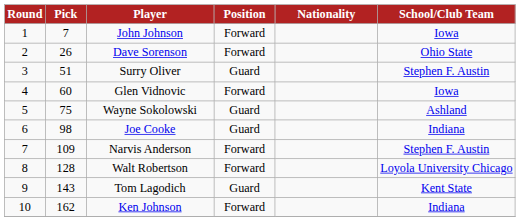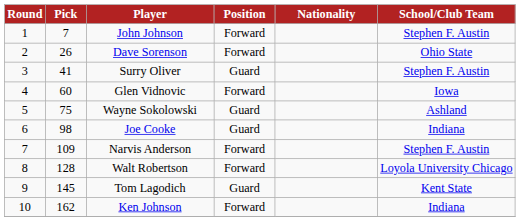 <table class="wikitable sortable sortable">
 <tr>
 <th style="background:#b22222; color:white" width="8%">Round</th>
 <th style="background:#b22222; color:white" width="8%">Pick</th>
 <th style="background:#b22222; color:white" width="25%">Player</th>
 <th style="background:#b22222; color:white" width="12%">Position</th>
 <th style="background:#b22222; color:white" width="20%">Nationality</th>
 <th style="background:#b22222; color:white" width="35%">School/Club Team</th>
 </tr>
 <tr align="center">
 <td>1</td>
 <td>7</td>
 <td><a href='#'>John Johnson</a></td>
 <td>Forward</td>
 <td></td>
-<td><a href='#'>Iowa</a></td>
+<td><a href='#'>Stephen F. Austin</a></td>
 </tr>
 <tr align="center">
 <td>2</td>
 <td>26</td>
 <td><a href='#'>Dave Sorenson</a></td>
 <td>Forward</td>
 <td></td>
 <td><a href='#'>Ohio State</a></td>
 </tr>
 <tr align="center">
 <td>3</td>
-<td>51</td>
+<td>41</td>
 <td>Surry Oliver</td>
 <td>Guard</td>
 <td></td>
 <td><a href='#'>Stephen F. Austin</a></td>
 </tr>
 <tr align="center">
 <td>4</td>
 <td>60</td>
 <td>Glen Vidnovic</td>
 <td>Forward</td>
 <td></td>
 <td><a href='#'>Iowa</a></td>
 </tr>
 <tr align="center">
 <td>5</td>
 <td>75</td>
 <td>Wayne Sokolowski</td>
 <td>Guard</td>
 <td></td>
 <td><a href='#'>Ashland</a></td>
 </tr>
 <tr align="center">
 <td>6</td>
 <td>98</td>
 <td><a href='#'>Joe Cooke</a></td>
 <td>Guard</td>
 <td></td>
 <td><a href='#'>Indiana</a></td>
 </tr>
 <tr align="center">
 <td>7</td>
 <td>109</td>
 <td>Narvis Anderson</td>
 <td>Forward</td>
 <td></td>
 <td><a href='#'>Stephen F. Austin</a></td>
 </tr>
 <tr align="center">
 <td>8</td>
 <td>128</td>
 <td>Walt Robertson</td>
 <td>Forward</td>
 <td></td>
 <td><a href='#'>Loyola University Chicago</a></td>
 </tr>
 <tr align="center">
 <td>9</td>
-<td>143</td>
+<td>145</td>
 <td>Tom Lagodich</td>
 <td>Guard</td>
 <td></td>
 <td><a href='#'>Kent State</a></td>
 </tr>
 <tr align="center">
 <td>10</td>
 <td>162</td>
 <td><a href='#'>Ken Johnson</a></td>
 <td>Forward</td>
 <td></td>
 <td><a href='#'>Indiana</a></td>
 </tr>
 <tr align="center">
 </tr>
 </table>
